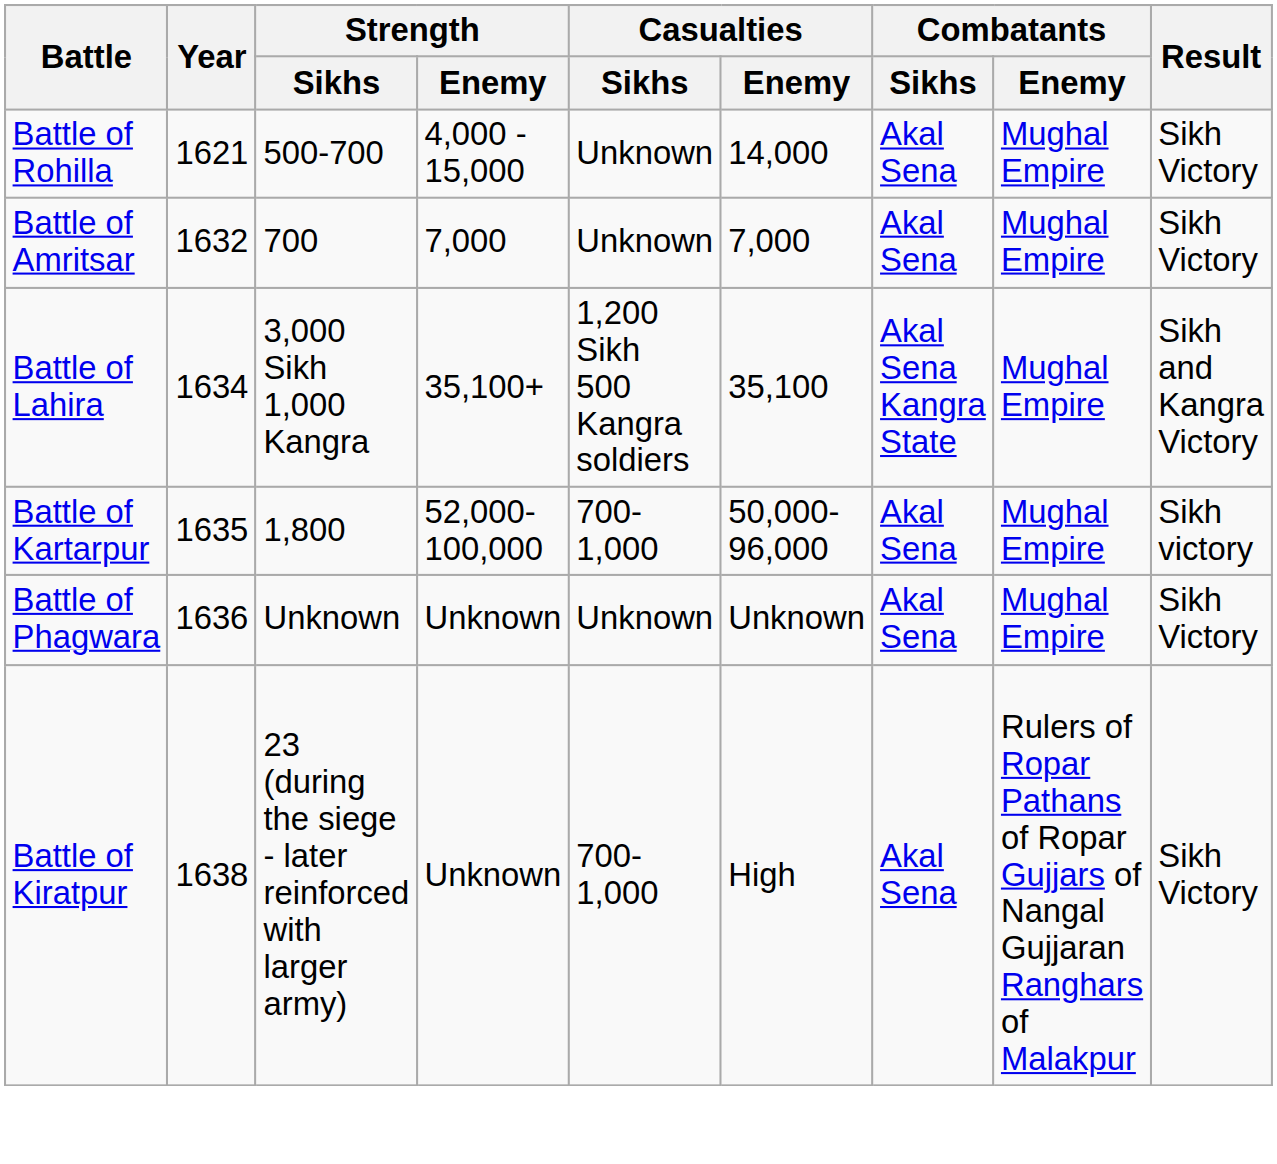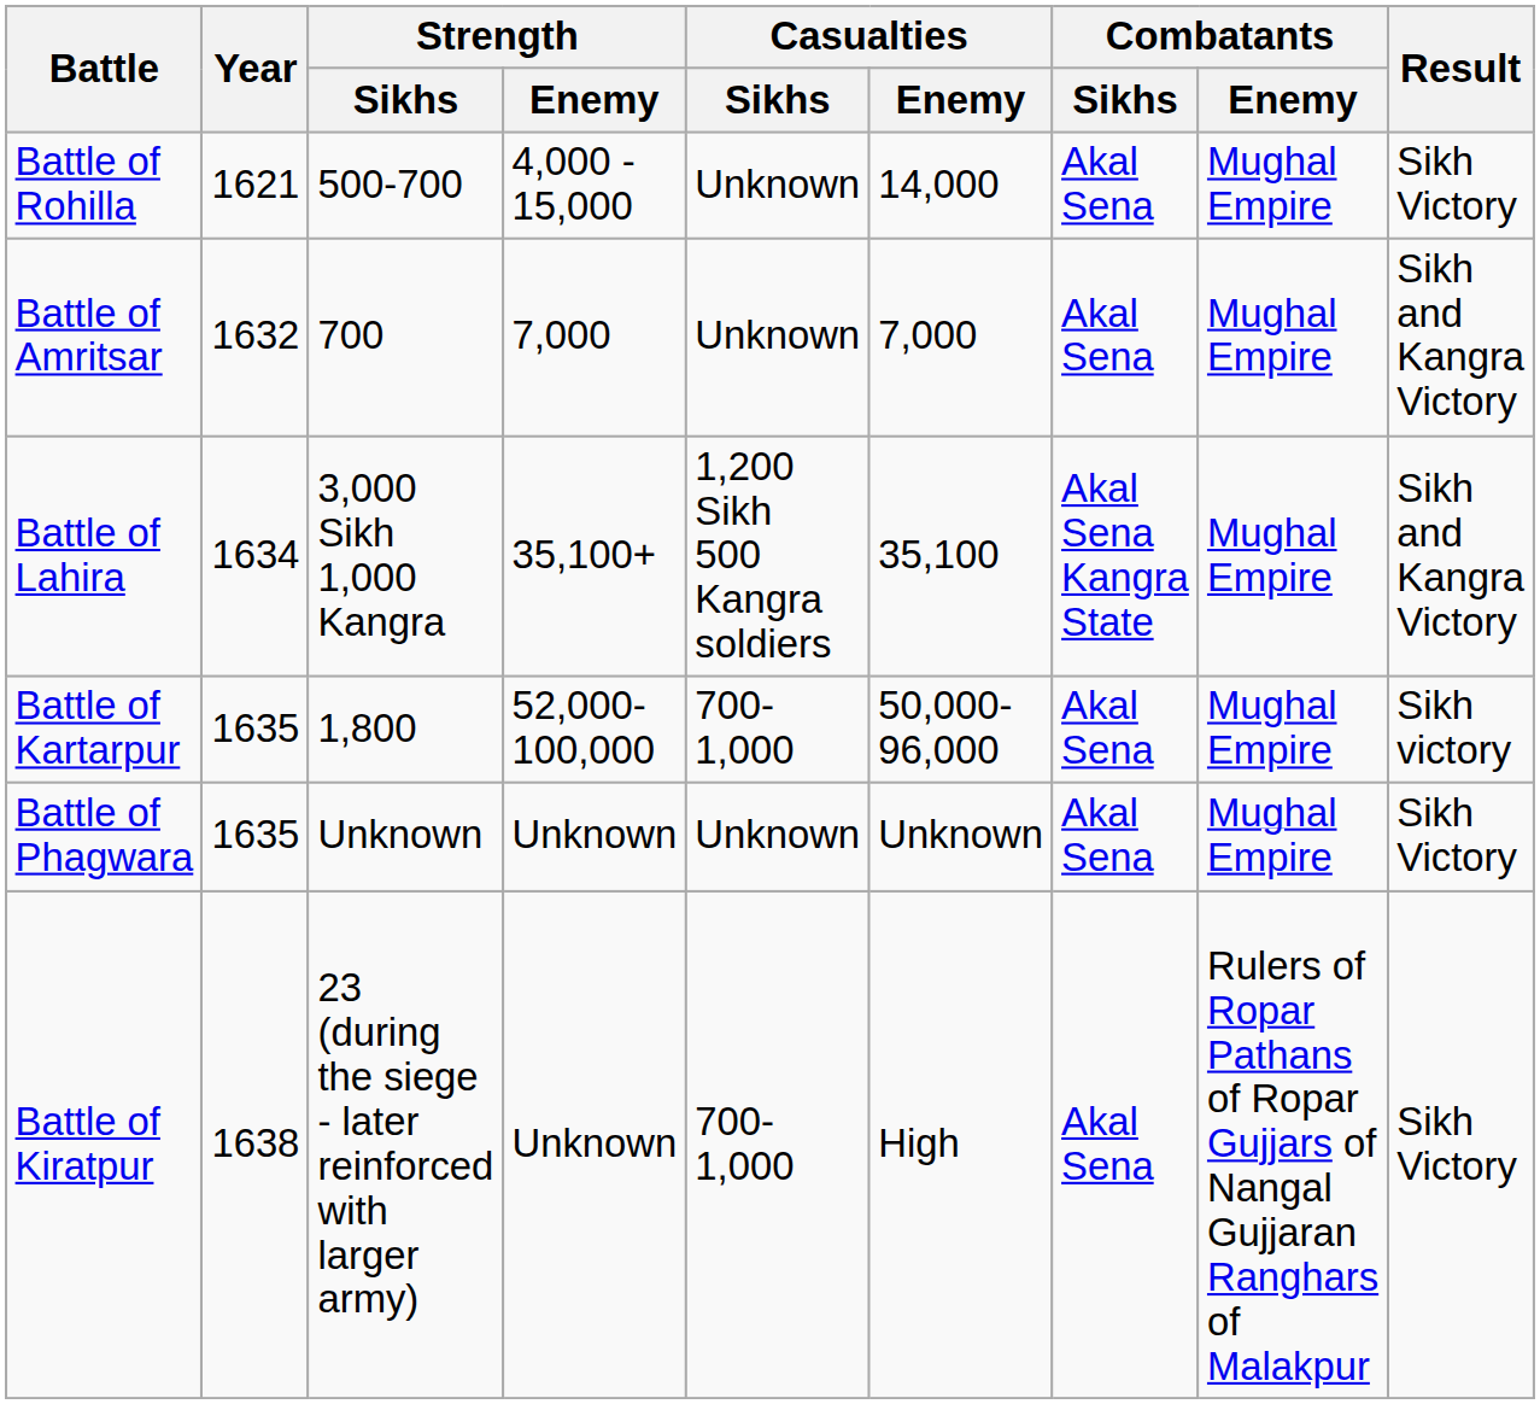 <table class="wikitable sortable">
 <tr>
 <th rowspan="2">Battle</th>
 <th rowspan="2" data-sort-type="number">Year</th>
 <th colspan="2">Strength</th>
 <th colspan="2">Casualties</th>
 <th colspan="2">Combatants</th>
 <th rowspan="2">Result</th>
 </tr>
 <tr>
 <th data-sort-type="number">Sikhs</th>
 <th data-sort-type="number">Enemy</th>
 <th>Sikhs</th>
 <th>Enemy</th>
 <th data-sort-type="number">Sikhs</th>
 <th data-sort-type="number">Enemy</th>
 </tr>
 <tr>
 <td><a href='#'>Battle of Rohilla</a></td>
 <td>1621</td>
 <td>500-700</td>
 <td>4,000 - 15,000</td>
 <td>Unknown</td>
 <td>14,000</td>
 <td><a href='#'>Akal Sena</a></td>
 <td><a href='#'>Mughal Empire</a></td>
 <td>Sikh Victory</td>
 </tr>
 <tr>
 <td><a href='#'>Battle of Amritsar</a></td>
 <td>1632</td>
 <td>700</td>
 <td>7,000</td>
 <td>Unknown</td>
 <td>7,000</td>
 <td><a href='#'>Akal Sena</a></td>
 <td><a href='#'>Mughal Empire</a></td>
-<td>Sikh Victory</td>
+<td>Sikh and Kangra Victory</td>
 </tr>
 <tr>
 <td><a href='#'>Battle of Lahira</a></td>
 <td>1634</td>
 <td>3,000 Sikh<br>1,000 Kangra</td>
 <td>35,100+</td>
 <td>1,200 Sikh<br>500 Kangra soldiers</td>
 <td>35,100</td>
 <td><a href='#'>Akal Sena</a><br><a href='#'>Kangra State</a></td>
 <td><a href='#'>Mughal Empire</a></td>
 <td>Sikh and Kangra Victory</td>
 </tr>
 <tr>
 <td><a href='#'>Battle of Kartarpur</a></td>
 <td>1635</td>
 <td>1,800</td>
 <td>52,000-100,000</td>
 <td>700-1,000</td>
 <td>50,000-96,000</td>
 <td><a href='#'>Akal Sena</a></td>
 <td><a href='#'>Mughal Empire</a></td>
 <td>Sikh victory</td>
 </tr>
 <tr>
 <td><a href='#'>Battle of Phagwara</a></td>
-<td>1636</td>
+<td>1635</td>
 <td>Unknown</td>
 <td>Unknown</td>
 <td>Unknown</td>
 <td>Unknown</td>
 <td><a href='#'>Akal Sena</a></td>
 <td><a href='#'>Mughal Empire</a></td>
 <td>Sikh Victory</td>
 </tr>
 <tr>
 <td><a href='#'>Battle of Kiratpur</a></td>
 <td>1638</td>
 <td>23 (during the siege - later reinforced with larger army) </td>
 <td>Unknown</td>
 <td>700-1,000</td>
 <td>High</td>
 <td><a href='#'>Akal Sena</a></td>
 <td><br>Rulers of <a href='#'>Ropar</a><br><a href='#'>Pathans</a> of Ropar<br><a href='#'>Gujjars</a> of Nangal Gujjaran<br><a href='#'>Ranghars</a> of <a href='#'>Malakpur</a></td>
 <td>Sikh Victory</td>
 </tr>
 </table>
